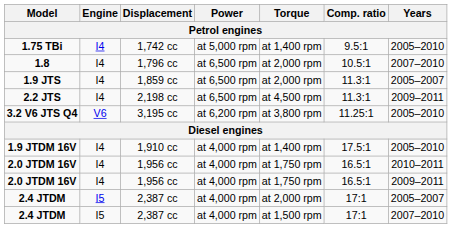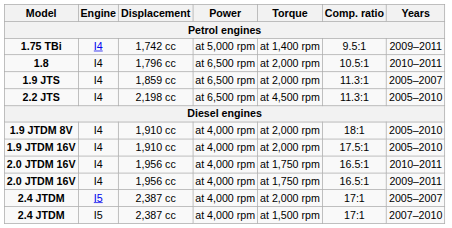 <table class="wikitable" style="text-align:center; font-size:90%;">
 <tr>
 <th>Model</th>
 <th>Engine</th>
 <th>Displacement</th>
 <th>Power</th>
 <th>Torque</th>
 <th>Comp. ratio</th>
 <th>Years</th>
 </tr>
 <tr>
 <th colspan="7">Petrol engines</th>
 </tr>
 <tr>
 <td><strong>1.75 TBi</strong></td>
 <td><a href='#'>I4</a></td>
 <td>1,742 cc</td>
 <td> at 5,000 rpm</td>
 <td> at 1,400 rpm</td>
 <td>9.5:1</td>
-<td>2005–2010</td>
+<td>2009–2011</td>
 </tr>
 <tr>
 <td><strong>1.8</strong></td>
 <td>I4</td>
 <td>1,796 cc</td>
 <td> at 6,500 rpm</td>
 <td> at 2,000 rpm</td>
 <td>10.5:1</td>
-<td>2007–2010</td>
+<td>2010–2011</td>
 </tr>
 <tr>
 <td><strong>1.9 JTS</strong></td>
 <td>I4</td>
 <td>1,859 cc</td>
 <td> at 6,500 rpm</td>
 <td> at 2,000 rpm</td>
 <td>11.3:1</td>
 <td>2005–2007</td>
 </tr>
 <tr>
 <td><strong>2.2 JTS</strong></td>
 <td>I4</td>
 <td>2,198 cc</td>
 <td> at 6,500 rpm</td>
 <td> at 4,500 rpm</td>
 <td>11.3:1</td>
-<td>2009–2011</td>
-</tr>
-<tr>
-<td><strong>3.2 V6 JTS Q4</strong></td>
-<td><a href='#'>V6</a></td>
-<td>3,195 cc</td>
-<td> at 6,200 rpm</td>
-<td> at 3,800 rpm</td>
-<td>11.25:1</td>
 <td>2005–2010</td>
 </tr>
 <tr>
 <th colspan="7">Diesel engines</th>
 </tr>
 <tr>
+<td><strong>1.9 JTDM 8V</strong></td>
+<td>I4</td>
+<td>1,910 cc</td>
+<td> at 4,000 rpm</td>
+<td> at 2,000 rpm</td>
+<td>18:1</td>
+<td>2005–2010</td>
+</tr>
+<tr>
 <td><strong>1.9 JTDM 16V</strong></td>
 <td>I4</td>
 <td>1,910 cc</td>
 <td> at 4,000 rpm</td>
-<td> at 1,400 rpm</td>
+<td> at 2,000 rpm</td>
 <td>17.5:1</td>
 <td>2005–2010</td>
 </tr>
 <tr>
 <td><strong>2.0 JTDM 16V</strong></td>
 <td>I4</td>
 <td>1,956 cc</td>
 <td> at 4,000 rpm</td>
 <td> at 1,750 rpm</td>
 <td>16.5:1</td>
 <td>2010–2011</td>
 </tr>
 <tr>
 <td><strong>2.0 JTDM 16V</strong></td>
 <td>I4</td>
 <td>1,956 cc</td>
 <td> at 4,000 rpm</td>
 <td> at 1,750 rpm</td>
 <td>16.5:1</td>
 <td>2009–2011</td>
 </tr>
 <tr>
 <td><strong>2.4 JTDM</strong></td>
 <td><a href='#'>I5</a></td>
 <td>2,387 cc</td>
 <td> at 4,000 rpm</td>
 <td> at 2,000 rpm</td>
 <td>17:1</td>
 <td>2005–2007</td>
 </tr>
 <tr>
 <td><strong>2.4 JTDM</strong></td>
 <td>I5</td>
 <td>2,387 cc</td>
 <td> at 4,000 rpm</td>
 <td> at 1,500 rpm</td>
 <td>17:1</td>
 <td>2007–2010</td>
 </tr>
 </table>
